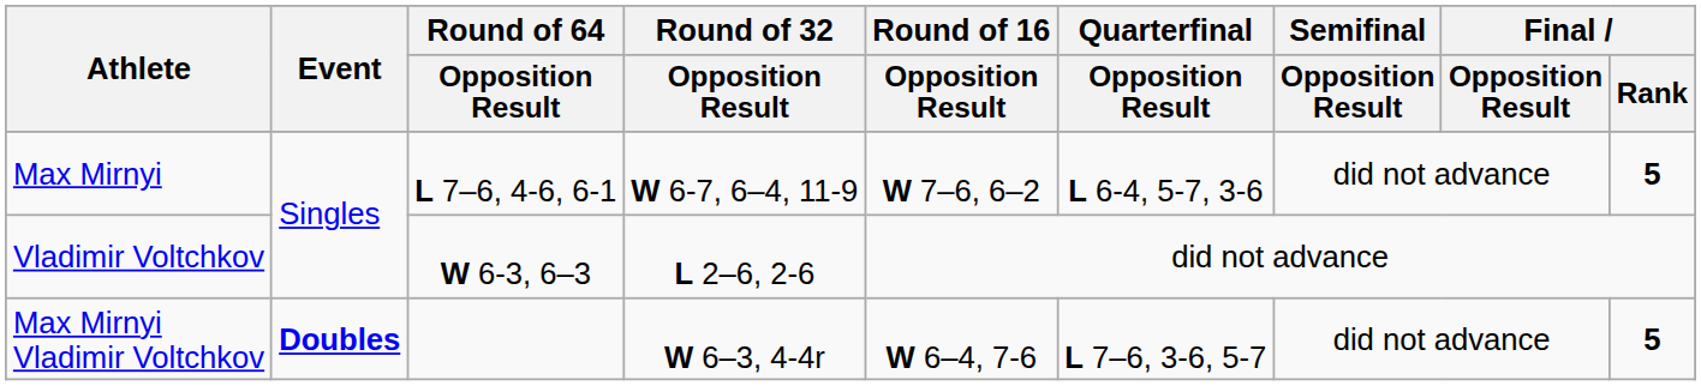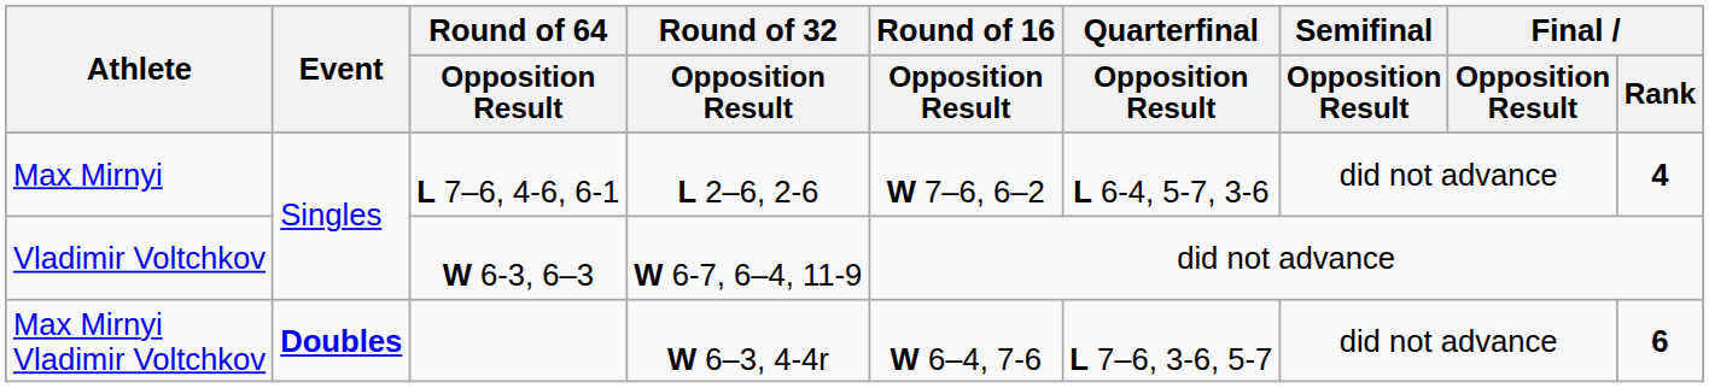 <table class=wikitable style="font-size:90%; text-align:center">
 <tr>
 <th rowspan=2>Athlete</th>
 <th rowspan=2>Event</th>
 <th>Round of 64</th>
 <th>Round of 32</th>
 <th>Round of 16</th>
 <th>Quarterfinal</th>
 <th>Semifinal</th>
 <th colspan=2>Final / </th>
 </tr>
 <tr style=font-size:95%>
 <th>Opposition<br>Result</th>
 <th>Opposition<br>Result</th>
 <th>Opposition<br>Result</th>
 <th>Opposition<br>Result</th>
 <th>Opposition<br>Result</th>
 <th>Opposition<br>Result</th>
 <th>Rank</th>
 </tr>
 <tr>
 <td align=left><a href='#'>Max Mirnyi</a></td>
 <td align=left rowspan=2><a href='#'>Singles</a></td>
 <td><br><strong>L</strong> 7–6, 4-6, 6-1</td>
-<td><br><strong>W</strong> 6-7, 6–4, 11-9</td>
+<td><br><strong>L</strong> 2–6, 2-6</td>
 <td><br><strong>W</strong> 7–6, 6–2</td>
 <td><br><strong>L</strong> 6-4, 5-7, 3-6</td>
 <td colspan=2>did not advance</td>
-<td><strong>5</strong></td>
+<td><strong>4</strong></td>
 </tr>
 <tr>
 <td align=left><a href='#'>Vladimir Voltchkov</a></td>
 <td><br><strong>W</strong> 6-3, 6–3</td>
-<td><br><strong>L</strong> 2–6, 2-6</td>
+<td><br><strong>W</strong> 6-7, 6–4, 11-9</td>
 <td colspan=6>did not advance</td>
 </tr>
 <tr>
 <td align=left><a href='#'>Max Mirnyi</a><br><a href='#'>Vladimir Voltchkov</a></td>
 <td align=left><strong><a href='#'>Doubles</a></strong></td>
 <td></td>
 <td><br><strong>W</strong> 6–3, 4-4r</td>
 <td><br><strong>W</strong> 6–4, 7-6</td>
 <td><br><strong>L</strong> 7–6, 3-6, 5-7</td>
 <td colspan=2>did not advance</td>
-<td><strong>5</strong></td>
+<td><strong>6</strong></td>
 </tr>
 </table>
